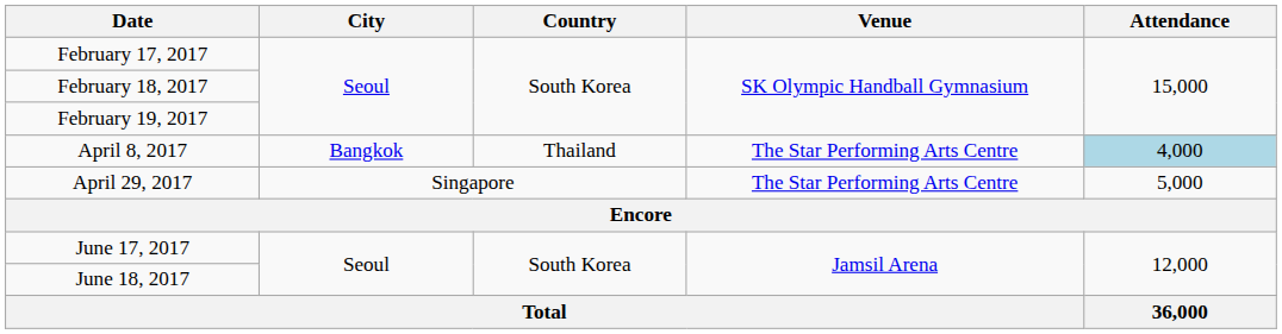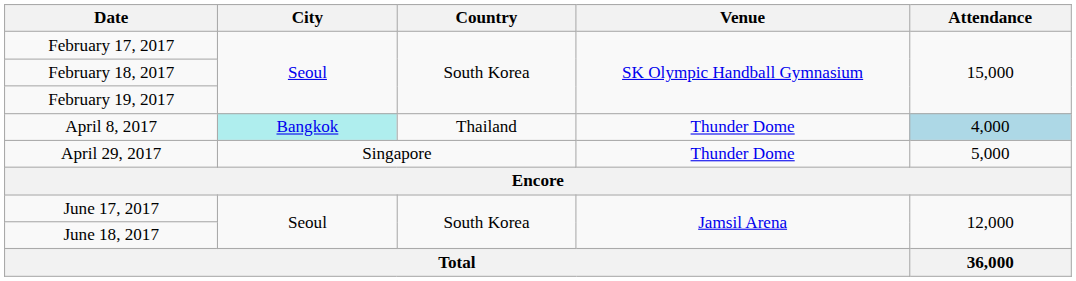 <table class="wikitable" style="text-align:center;">
 <tr>
 <th scope="col" style="width:12em;">Date</th>
 <th scope="col" style="width:10em;">City</th>
 <th scope="col" style="width:10em;">Country</th>
 <th scope="col" style="width:19em;">Venue</th>
 <th scope="col" style="width:9em;">Attendance</th>
 </tr>
 <tr>
 <td>February 17, 2017</td>
 <td rowspan="3"><a href='#'>Seoul</a></td>
 <td rowspan="3">South Korea</td>
 <td rowspan="3"><a href='#'>SK Olympic Handball Gymnasium</a></td>
 <td rowspan="3">15,000</td>
 </tr>
 <tr>
 <td>February 18, 2017</td>
 </tr>
 <tr>
 <td>February 19, 2017</td>
 </tr>
 <tr>
 <td>April 8, 2017</td>
-<td><a href='#'>Bangkok</a></td>
+<td style="background: paleturquoise;"><a href='#'>Bangkok</a></td>
 <td>Thailand</td>
-<td><a href='#'>The Star Performing Arts Centre</a></td>
+<td><a href='#'>Thunder Dome</a></td>
 <td style="background: lightblue;">4,000</td>
 </tr>
 <tr>
 <td>April 29, 2017</td>
 <td colspan="2">Singapore</td>
-<td><a href='#'>The Star Performing Arts Centre</a></td>
+<td><a href='#'>Thunder Dome</a></td>
 <td>5,000</td>
 </tr>
 <tr>
 <th colspan="6"><strong>Encore</strong></th>
 </tr>
 <tr>
 <td>June 17, 2017</td>
 <td rowspan="2">Seoul</td>
 <td rowspan="2">South Korea</td>
 <td rowspan="2"><a href='#'>Jamsil Arena</a></td>
 <td rowspan="2">12,000</td>
 </tr>
 <tr>
 <td>June 18, 2017</td>
 </tr>
 <tr>
 <th colspan="4"><strong>Total</strong></th>
 <th><strong>36,000</strong></th>
 </tr>
 </table>
